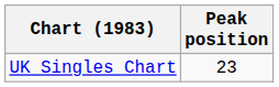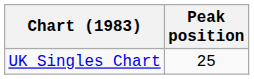 <table class="wikitable">
 <tr>
 <th>Chart (1983)</th>
 <th>Peak<br>position</th>
 </tr>
 <tr>
 <td><a href='#'>UK Singles Chart</a></td>
-<td style="text-align:center;">23</td>
+<td style="text-align:center;">25</td>
 </tr>
 </table>
